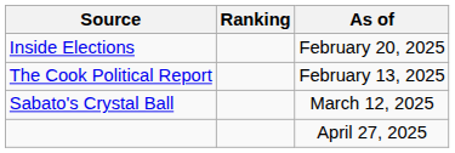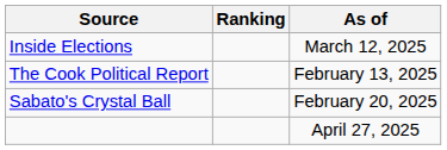 <table class="wikitable" style=text-align:center>
 <tr>
 <th>Source</th>
 <th>Ranking</th>
 <th>As of</th>
 </tr>
 <tr>
 <td align="left"><a href='#'>Inside Elections</a></td>
 <td></td>
-<td>February 20, 2025</td>
+<td>March 12, 2025</td>
 </tr>
 <tr>
 <td align="left"><a href='#'>The Cook Political Report</a></td>
 <td></td>
 <td>February 13, 2025</td>
 </tr>
 <tr>
 <td align="left"><a href='#'>Sabato's Crystal Ball</a></td>
 <td></td>
-<td>March 12, 2025</td>
+<td>February 20, 2025</td>
 </tr>
 <tr>
 <td align="left"></td>
 <td></td>
 <td>April 27, 2025</td>
 </tr>
 </table>
